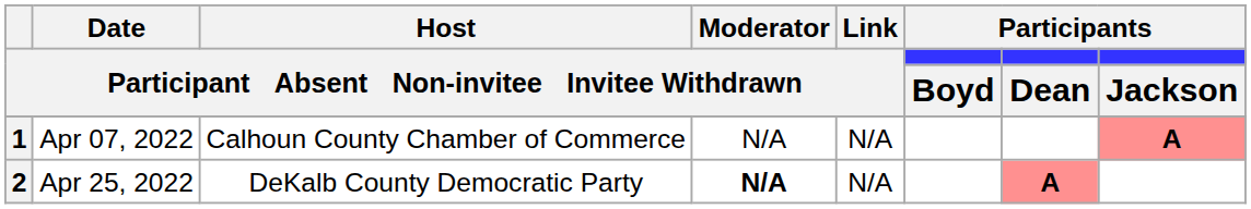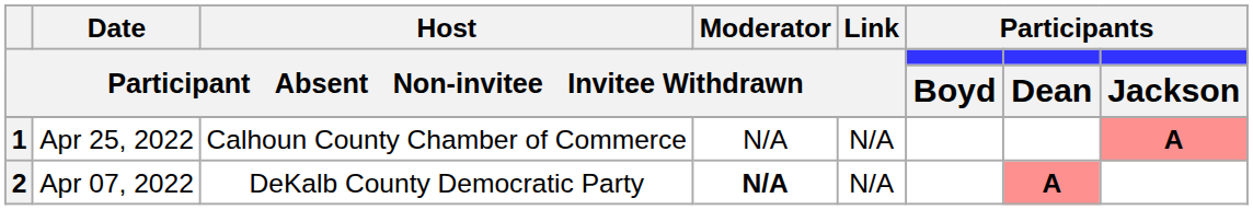 <table class="wikitable" style="text-align:center;">
 <tr style="font-size:small;">
 <th scope="col"></th>
 <th scope="col">Date</th>
 <th scope="col">Host</th>
 <th scope="col">Moderator</th>
 <th scope="col">Link</th>
 <th scope="col" colspan="9">Participants</th>
 </tr>
 <tr>
 <th colspan="5" rowspan="2"> <small>Participant  </small> <small>Absent  </small> <small>Non-invitee  </small> <small>Invitee Withdrawn</small></th>
 <th scope="col" style="background:#3333FF;"></th>
 <th scope="col" style="background:#3333FF;"></th>
 <th scope="col" style="background:#3333FF;"></th>
 </tr>
 <tr>
 <th scope="col">Boyd</th>
 <th scope="col">Dean</th>
 <th scope="col">Jackson</th>
 </tr>
 <tr>
 </tr>
 <tr style="background:#FFFFFF;font-size:small;">
 <th scope="row">1</th>
-<td style="white-space:nowrap;">Apr 07, 2022</td>
+<td style="white-space:nowrap;">Apr 25, 2022</td>
 <td style="white-space:nowrap;">Calhoun County Chamber of Commerce</td>
 <td style="white-space:nowrap;">N/A</td>
 <td style="white-space:nowrap;">N/A</td>
 <td></td>
 <td></td>
 <td style="background:#ff9090; color:black; text-align:center;"><strong>A</strong></td>
 </tr>
 <tr style="background:#FFFFFF;font-size:small;">
 <th scope="row">2</th>
-<td style="white-space:nowrap;">Apr 25, 2022</td>
+<td style="white-space:nowrap;">Apr 07, 2022</td>
 <td style="white-space:nowrap;">DeKalb County Democratic Party</td>
 <td style="white-space:nowrap;"><strong>N/A</strong></td>
 <td style="white-space:nowrap;">N/A</td>
 <td></td>
 <td style="background:#ff9090; color:black; text-align:center;"><strong>A</strong></td>
 <td></td>
 </tr>
 </table>
